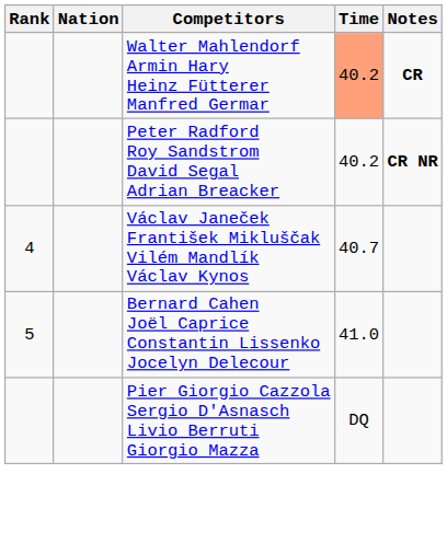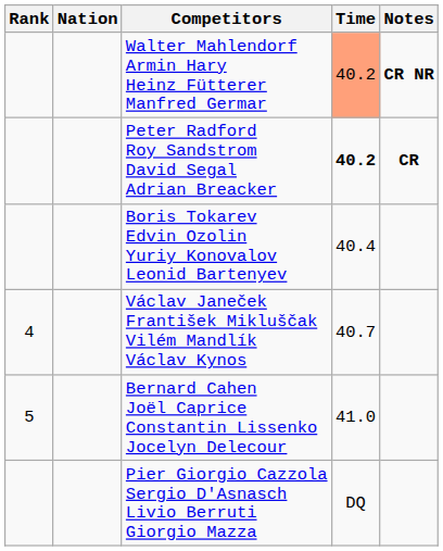 <table class="wikitable sortable" style="text-align:center">
 <tr>
 <th>Rank</th>
 <th>Nation</th>
 <th>Competitors</th>
 <th>Time</th>
 <th>Notes</th>
 </tr>
 <tr>
 <td></td>
 <td align=left></td>
 <td align=left><a href='#'>Walter Mahlendorf</a><br><a href='#'>Armin Hary</a><br><a href='#'>Heinz Fütterer</a><br><a href='#'>Manfred Germar</a></td>
 <td style="background: lightsalmon;">40.2</td>
+<td><strong>CR NR</strong></td>
+</tr>
+<tr>
+<td></td>
+<td align=left></td>
+<td align=left><a href='#'>Peter Radford</a><br><a href='#'>Roy Sandstrom</a><br><a href='#'>David Segal</a><br><a href='#'>Adrian Breacker</a></td>
+<td><strong>40.2</strong></td>
 <td><strong>CR</strong></td>
 </tr>
 <tr>
 <td></td>
 <td align=left></td>
-<td align=left><a href='#'>Peter Radford</a><br><a href='#'>Roy Sandstrom</a><br><a href='#'>David Segal</a><br><a href='#'>Adrian Breacker</a></td>
-<td>40.2</td>
-<td><strong>CR NR</strong></td>
+<td align=left><a href='#'>Boris Tokarev</a><br><a href='#'>Edvin Ozolin</a><br><a href='#'>Yuriy Konovalov</a><br><a href='#'>Leonid Bartenyev</a></td>
+<td>40.4</td>
+<td></td>
 </tr>
 <tr>
 <td>4</td>
 <td align=left></td>
 <td align=left><a href='#'>Václav Janeček</a><br><a href='#'>František Mikluščak</a><br><a href='#'>Vilém Mandlík</a><br><a href='#'>Václav Kynos</a></td>
 <td>40.7</td>
 <td></td>
 </tr>
 <tr>
 <td>5</td>
 <td align=left></td>
 <td align=left><a href='#'>Bernard Cahen</a><br><a href='#'>Joël Caprice</a><br><a href='#'>Constantin Lissenko</a><br><a href='#'>Jocelyn Delecour</a></td>
 <td>41.0</td>
 <td></td>
 </tr>
 <tr>
 <td></td>
 <td align=left></td>
 <td align=left><a href='#'>Pier Giorgio Cazzola</a><br><a href='#'>Sergio D'Asnasch</a><br><a href='#'>Livio Berruti</a><br><a href='#'>Giorgio Mazza</a></td>
 <td>DQ</td>
 <td></td>
 </tr>
 </table>
